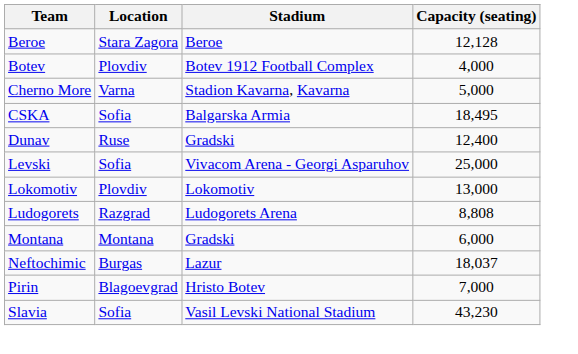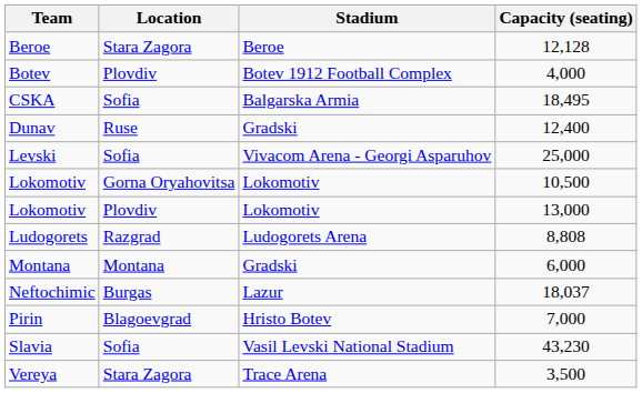 <table class="wikitable sortable" style="text-align: left;">
 <tr>
 <th>Team</th>
 <th>Location</th>
 <th>Stadium</th>
 <th>Capacity (seating)</th>
 </tr>
 <tr>
 <td><a href='#'>Beroe</a></td>
 <td><a href='#'>Stara Zagora</a></td>
 <td><a href='#'>Beroe</a></td>
 <td align="center"> 12,128</td>
 </tr>
 <tr>
 <td><a href='#'>Botev</a></td>
 <td><a href='#'>Plovdiv</a></td>
 <td><a href='#'>Botev 1912 Football Complex</a></td>
 <td align="center"> 4,000</td>
 </tr>
 <tr>
-<td><a href='#'>Cherno More</a></td>
-<td><a href='#'>Varna</a></td>
-<td><a href='#'>Stadion Kavarna</a>, <a href='#'>Kavarna</a></td>
-<td align="center"> 5,000</td>
-</tr>
-<tr>
 <td><a href='#'>CSKA</a></td>
 <td><a href='#'>Sofia</a></td>
 <td><a href='#'>Balgarska Armia</a></td>
 <td align="center"> 18,495</td>
 </tr>
 <tr>
 <td><a href='#'>Dunav</a></td>
 <td><a href='#'>Ruse</a></td>
 <td><a href='#'>Gradski</a></td>
 <td align="center"> 12,400</td>
 </tr>
 <tr>
 <td><a href='#'>Levski</a></td>
 <td><a href='#'>Sofia</a></td>
 <td><a href='#'>Vivacom Arena - Georgi Asparuhov</a></td>
 <td align="center"> 25,000</td>
+</tr>
+<tr>
+<td><a href='#'>Lokomotiv</a></td>
+<td><a href='#'>Gorna Oryahovitsa</a></td>
+<td><a href='#'>Lokomotiv</a></td>
+<td align="center"> 10,500</td>
 </tr>
 <tr>
 <td><a href='#'>Lokomotiv</a></td>
 <td><a href='#'>Plovdiv</a></td>
 <td><a href='#'>Lokomotiv</a></td>
 <td align="center"> 13,000</td>
 </tr>
 <tr>
 <td><a href='#'>Ludogorets</a></td>
 <td><a href='#'>Razgrad</a></td>
 <td><a href='#'>Ludogorets Arena</a></td>
 <td align="center"> 8,808</td>
 </tr>
 <tr>
 <td><a href='#'>Montana</a></td>
 <td><a href='#'>Montana</a></td>
 <td><a href='#'>Gradski</a></td>
 <td align="center"> 6,000</td>
 </tr>
 <tr>
 <td><a href='#'>Neftochimic</a></td>
 <td><a href='#'>Burgas</a></td>
 <td><a href='#'>Lazur</a></td>
 <td align="center"> 18,037</td>
 </tr>
 <tr>
 <td><a href='#'>Pirin</a></td>
 <td><a href='#'>Blagoevgrad</a></td>
 <td><a href='#'>Hristo Botev</a></td>
 <td align="center"> 7,000</td>
 </tr>
 <tr>
 <td><a href='#'>Slavia</a></td>
 <td><a href='#'>Sofia</a></td>
 <td><a href='#'>Vasil Levski National Stadium</a></td>
 <td align="center"> 43,230</td>
 </tr>
+<tr>
+<td><a href='#'>Vereya</a></td>
+<td><a href='#'>Stara Zagora</a></td>
+<td><a href='#'>Trace Arena</a></td>
+<td align="center"> 3,500</td>
+</tr>
 </table>
